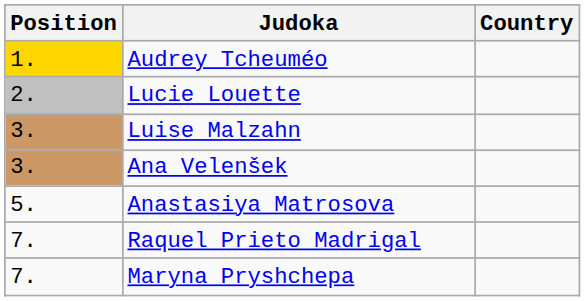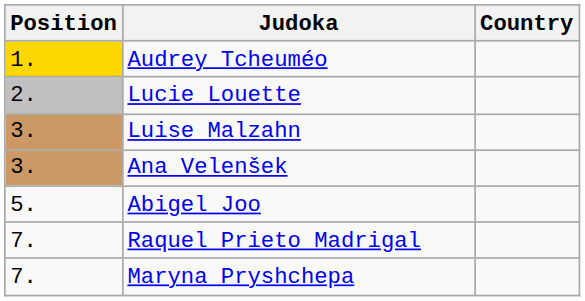 <table class=wikitable>
 <tr>
 <th width=10>Position</th>
 <th width=200>Judoka</th>
 <th>Country</th>
 </tr>
 <tr>
 <td bgcolor=gold>1.</td>
 <td><a href='#'>Audrey Tcheuméo</a></td>
 <td></td>
 </tr>
 <tr>
 <td bgcolor="silver">2.</td>
 <td><a href='#'>Lucie Louette</a></td>
 <td></td>
 </tr>
 <tr>
 <td bgcolor="CC9966">3.</td>
 <td><a href='#'>Luise Malzahn</a></td>
 <td></td>
 </tr>
 <tr>
 <td bgcolor="CC9966">3.</td>
 <td><a href='#'>Ana Velenšek</a></td>
 <td></td>
 </tr>
 <tr>
 <td>5.</td>
-<td><a href='#'>Anastasiya Matrosova</a></td>
+<td><a href='#'>Abigel Joo</a></td>
 <td></td>
 </tr>
 <tr>
 <td>7.</td>
 <td><a href='#'>Raquel Prieto Madrigal</a></td>
 <td></td>
 </tr>
 <tr>
 <td>7.</td>
 <td><a href='#'>Maryna Pryshchepa</a></td>
 <td></td>
 </tr>
 </table>
